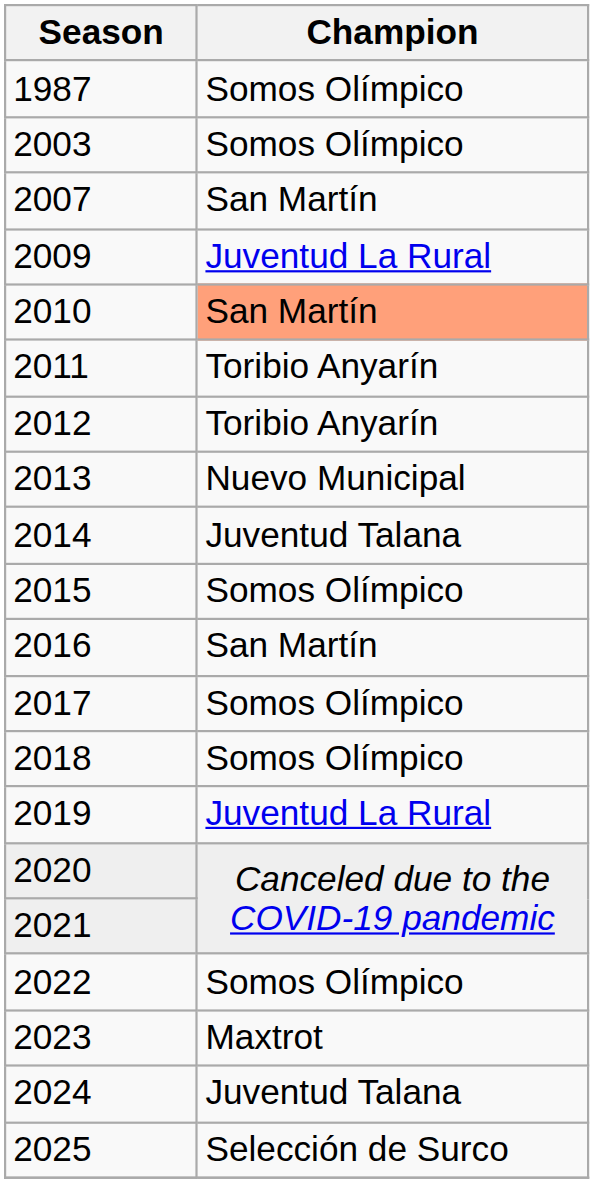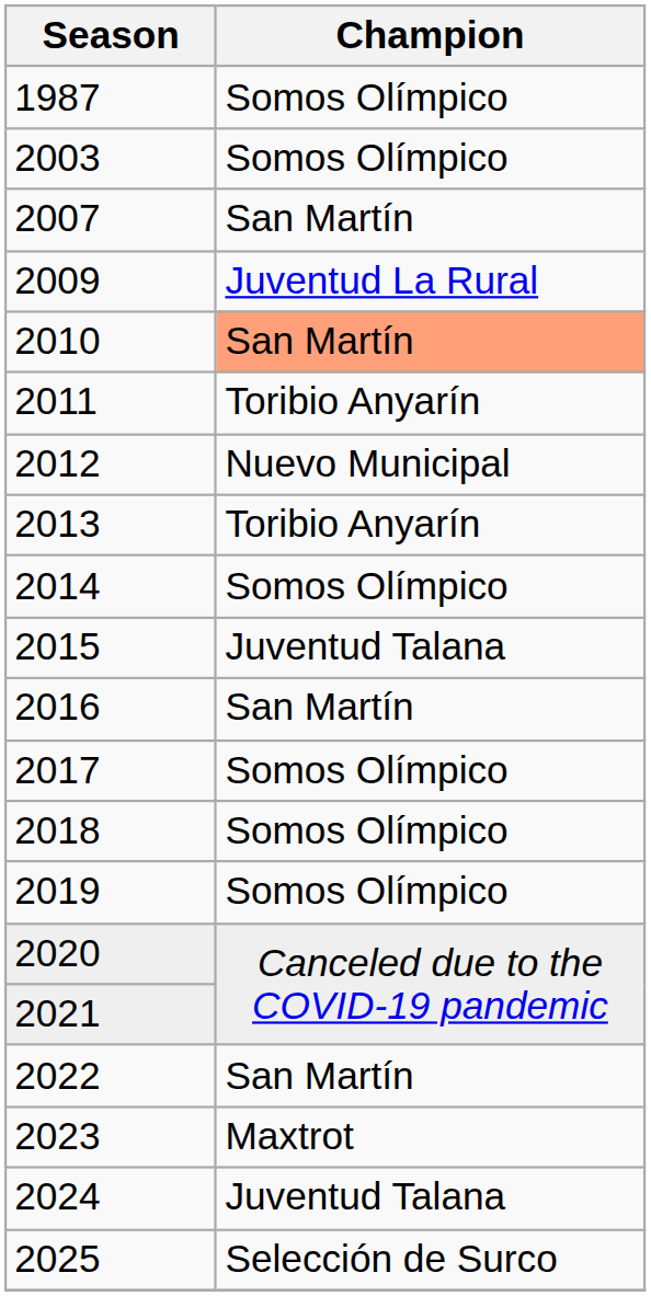 <table class="wikitable sortable">
 <tr>
 <th width=80px>Season</th>
 <th width=170px>Champion</th>
 </tr>
 <tr>
 <td>1987</td>
 <td>Somos Olímpico</td>
 </tr>
 <tr>
 <td>2003</td>
 <td>Somos Olímpico</td>
 </tr>
 <tr>
 <td>2007</td>
 <td>San Martín</td>
 </tr>
 <tr>
 <td>2009</td>
 <td><a href='#'>Juventud La Rural</a></td>
 </tr>
 <tr>
 <td>2010</td>
 <td style="background: lightsalmon;">San Martín</td>
 </tr>
 <tr>
 <td>2011</td>
 <td>Toribio Anyarín</td>
 </tr>
 <tr>
 <td>2012</td>
+<td>Nuevo Municipal</td>
+</tr>
+<tr>
+<td>2013</td>
 <td>Toribio Anyarín</td>
 </tr>
 <tr>
-<td>2013</td>
-<td>Nuevo Municipal</td>
-</tr>
-<tr>
 <td>2014</td>
-<td>Juventud Talana</td>
+<td>Somos Olímpico</td>
 </tr>
 <tr>
 <td>2015</td>
-<td>Somos Olímpico</td>
+<td>Juventud Talana</td>
 </tr>
 <tr>
 <td>2016</td>
 <td>San Martín</td>
 </tr>
 <tr>
 <td>2017</td>
 <td>Somos Olímpico</td>
 </tr>
 <tr>
 <td>2018</td>
 <td>Somos Olímpico</td>
 </tr>
 <tr>
 <td>2019</td>
-<td><a href='#'>Juventud La Rural</a></td>
+<td>Somos Olímpico</td>
 </tr>
 <tr bgcolor=#efefef>
 <td>2020</td>
 <td rowspan=2 colspan="1" align=center><em>Canceled due to the <a href='#'>COVID-19 pandemic</a></em></td>
 </tr>
 <tr bgcolor=#efefef>
 <td>2021</td>
 </tr>
 <tr>
 <td>2022</td>
-<td>Somos Olímpico</td>
+<td>San Martín</td>
 </tr>
 <tr>
 <td>2023</td>
 <td>Maxtrot</td>
 </tr>
 <tr>
 <td>2024</td>
 <td>Juventud Talana</td>
 </tr>
 <tr>
 <td>2025</td>
 <td>Selección de Surco</td>
 </tr>
 <tr>
 </tr>
 </table>
